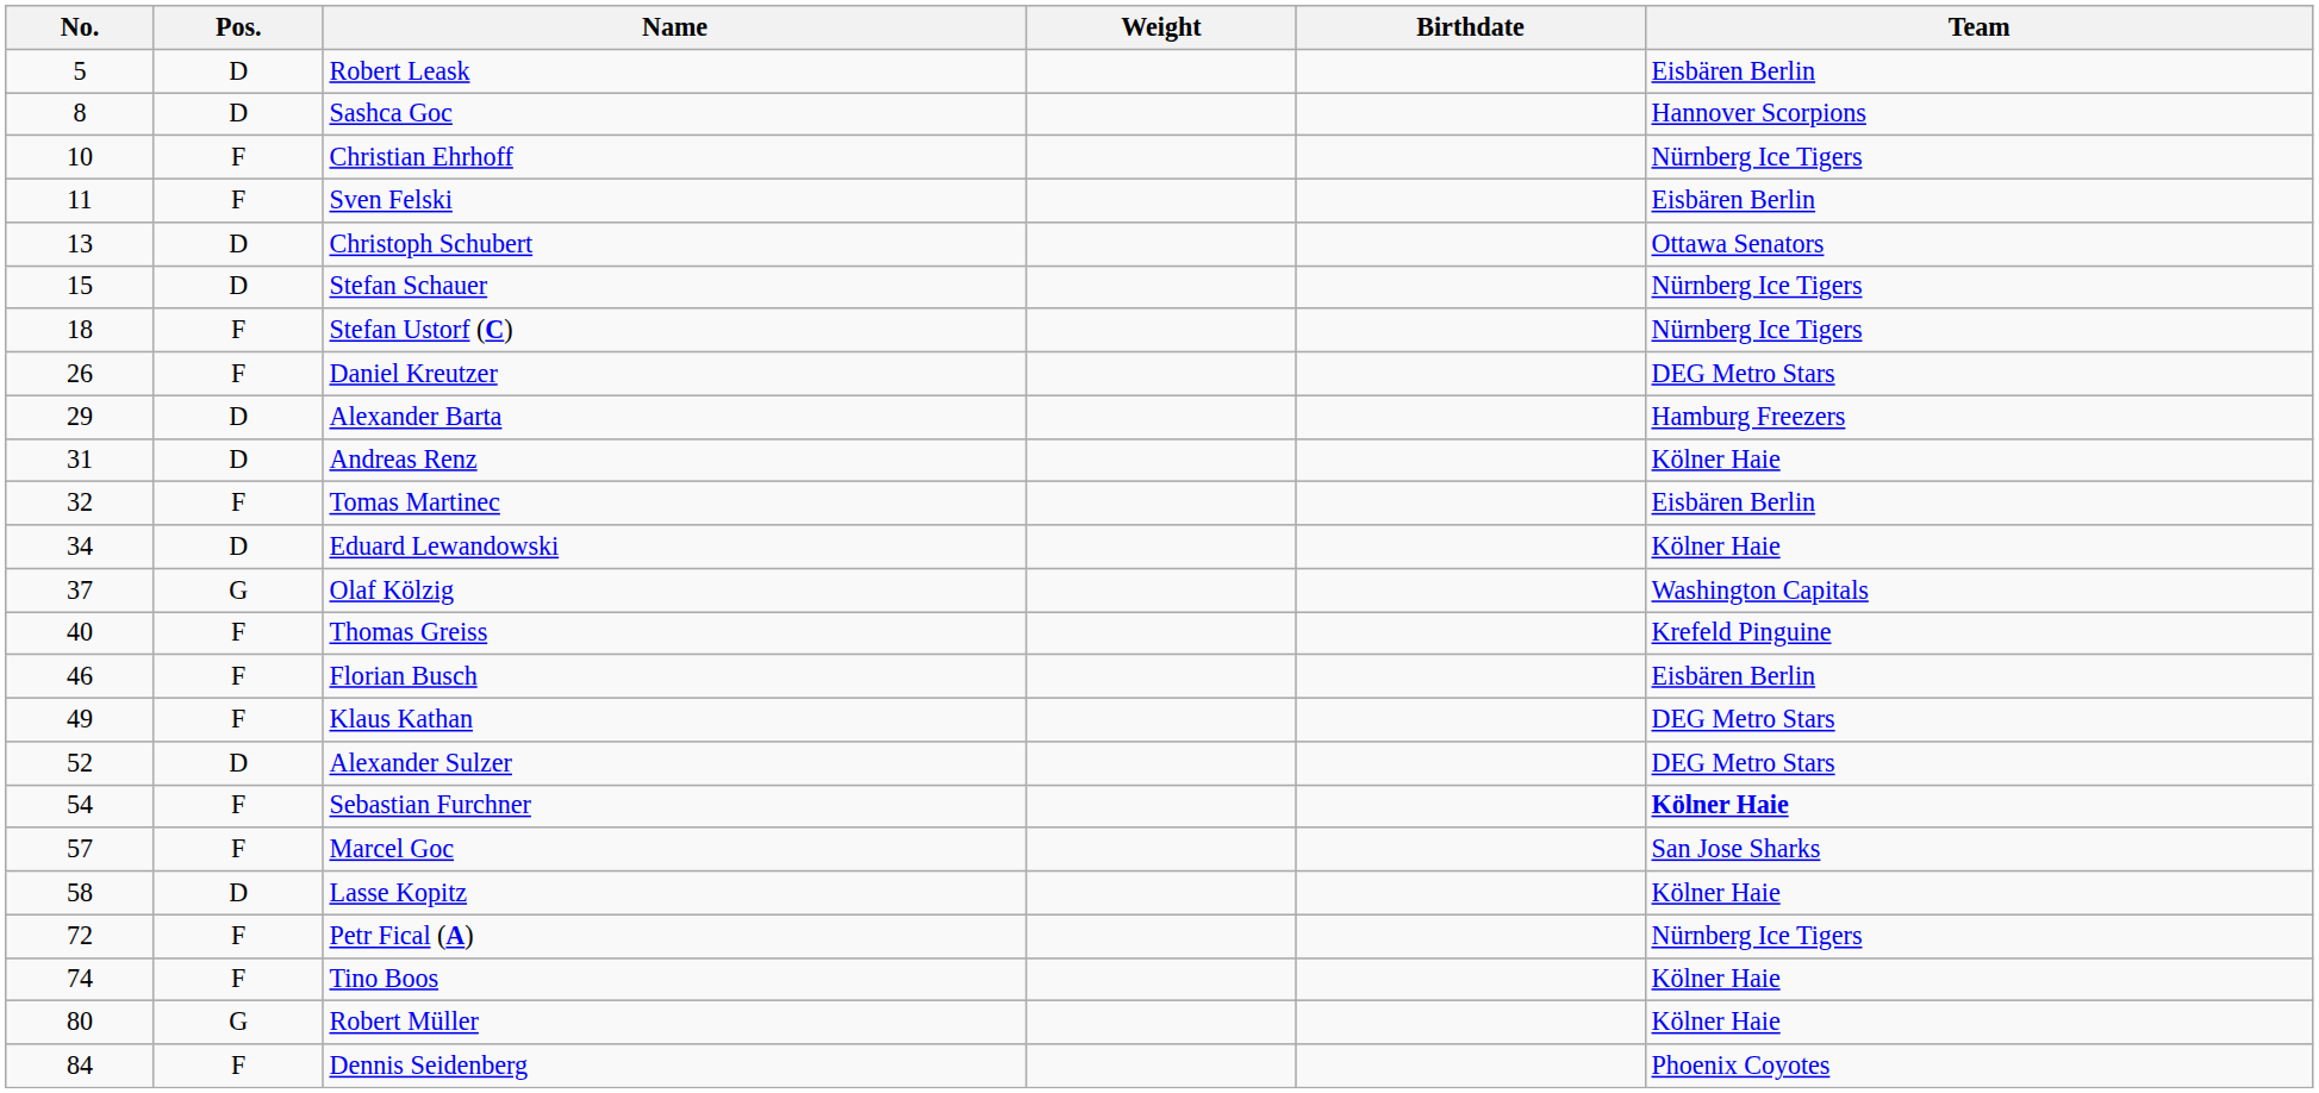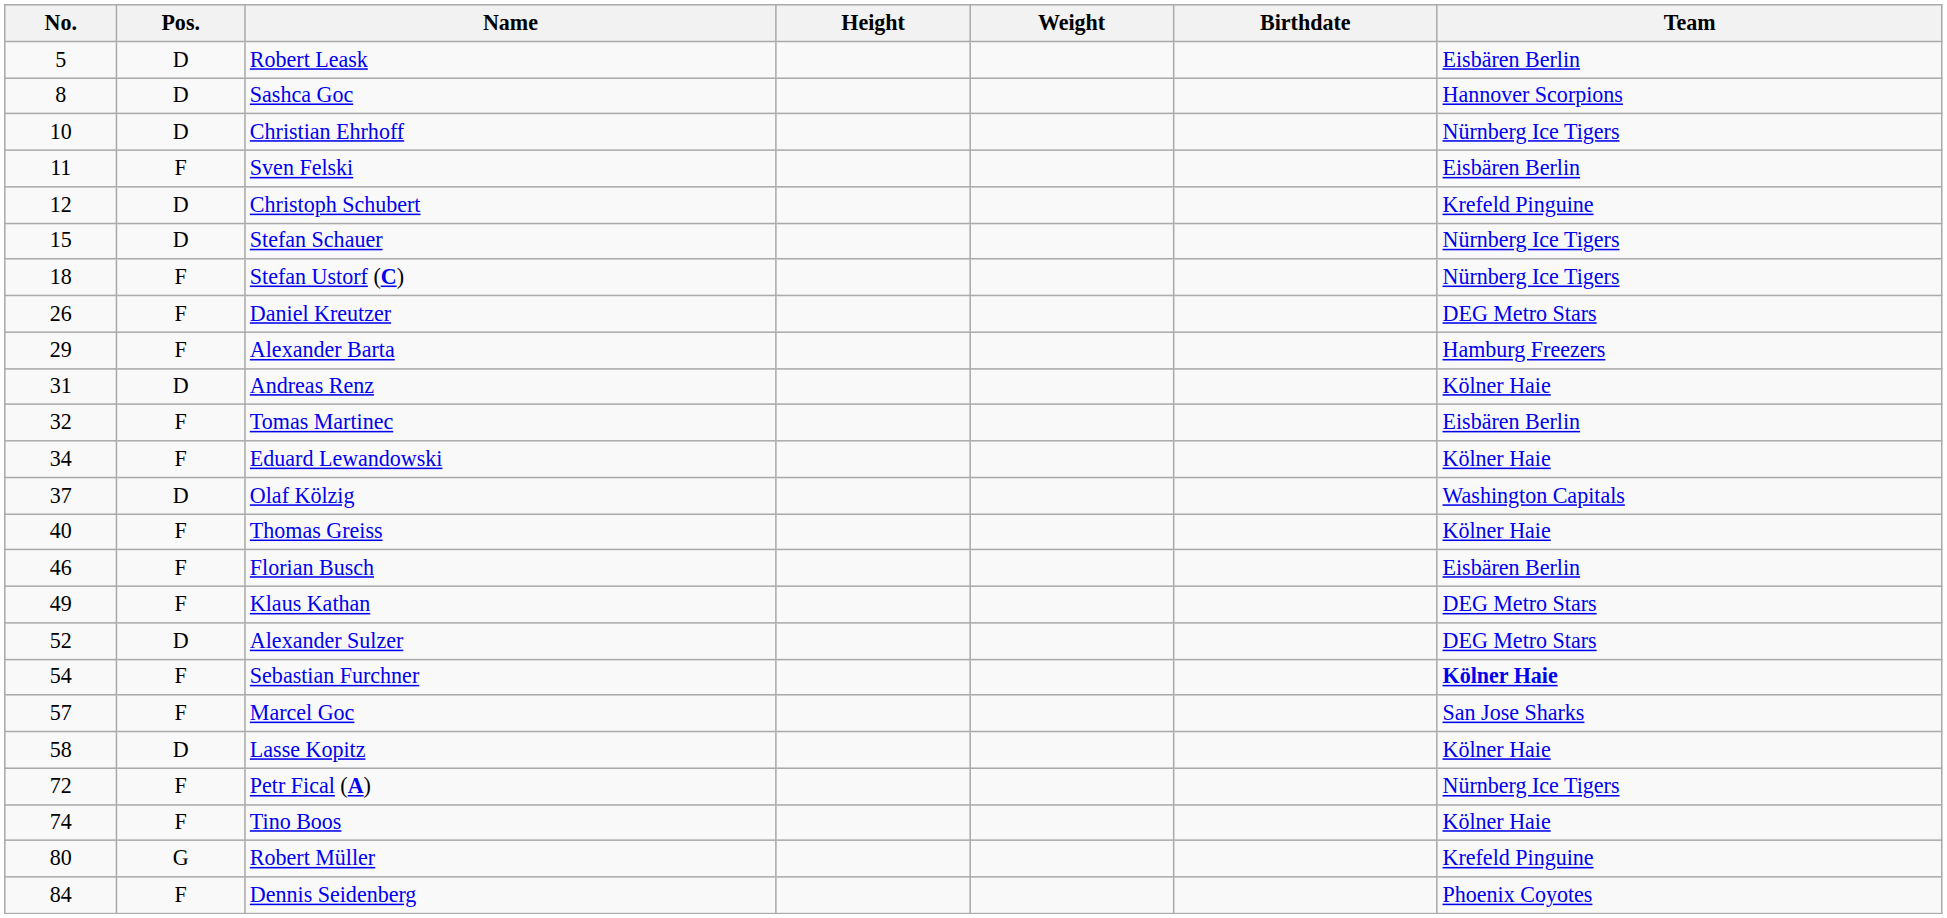 <table class="wikitable sortable" width="80%" style="font-size: 90%; text-align: center;">
 <tr>
 <th>No.</th>
 <th>Pos.</th>
 <th>Name</th>
+<th>Height</th>
 <th>Weight</th>
 <th>Birthdate</th>
 <th>Team</th>
 </tr>
 <tr>
 <td>5</td>
 <td>D</td>
 <td style="text-align:left;"><a href='#'>Robert Leask</a></td>
 <td></td>
+<td></td>
 <td style="text-align:right;"></td>
 <td style="text-align:left;"> <a href='#'>Eisbären Berlin</a></td>
 </tr>
 <tr>
 <td>8</td>
 <td>D</td>
 <td style="text-align:left;"><a href='#'>Sashca Goc</a></td>
 <td></td>
+<td></td>
 <td style="text-align:right;"></td>
 <td style="text-align:left;"> <a href='#'>Hannover Scorpions</a></td>
 </tr>
 <tr>
 <td>10</td>
-<td>F</td>
+<td>D</td>
 <td style="text-align:left;"><a href='#'>Christian Ehrhoff</a></td>
+<td></td>
 <td></td>
 <td style="text-align:right;"></td>
 <td style="text-align:left;"> <a href='#'>Nürnberg Ice Tigers</a></td>
 </tr>
 <tr>
 <td>11</td>
 <td>F</td>
 <td style="text-align:left;"><a href='#'>Sven Felski</a></td>
 <td></td>
+<td></td>
 <td style="text-align:right;"></td>
 <td style="text-align:left;"> <a href='#'>Eisbären Berlin</a></td>
 </tr>
 <tr>
-<td>13</td>
+<td>12</td>
 <td>D</td>
 <td style="text-align:left;"><a href='#'>Christoph Schubert</a></td>
 <td></td>
+<td></td>
 <td style="text-align:right;"></td>
-<td style="text-align:left;"> <a href='#'>Ottawa Senators</a></td>
+<td style="text-align:left;"> <a href='#'>Krefeld Pinguine</a></td>
 </tr>
 <tr>
 <td>15</td>
 <td>D</td>
 <td style="text-align:left;"><a href='#'>Stefan Schauer</a></td>
+<td></td>
 <td></td>
 <td style="text-align:right;"></td>
 <td style="text-align:left;"> <a href='#'>Nürnberg Ice Tigers</a></td>
 </tr>
 <tr>
 <td>18</td>
 <td>F</td>
 <td style="text-align:left;"><a href='#'>Stefan Ustorf</a> (<strong><a href='#'>C</a></strong>)</td>
 <td></td>
+<td></td>
 <td style="text-align:right;"></td>
 <td style="text-align:left;"> <a href='#'>Nürnberg Ice Tigers</a></td>
 </tr>
 <tr>
 <td>26</td>
 <td>F</td>
 <td style="text-align:left;"><a href='#'>Daniel Kreutzer</a></td>
 <td></td>
+<td></td>
 <td style="text-align:right;"></td>
 <td style="text-align:left;"> <a href='#'>DEG Metro Stars</a></td>
 </tr>
 <tr>
 <td>29</td>
-<td>D</td>
+<td>F</td>
 <td style="text-align:left;"><a href='#'>Alexander Barta</a></td>
+<td></td>
 <td></td>
 <td style="text-align:right;"></td>
 <td style="text-align:left;"> <a href='#'>Hamburg Freezers</a></td>
 </tr>
 <tr>
 <td>31</td>
 <td>D</td>
 <td style="text-align:left;"><a href='#'>Andreas Renz</a></td>
 <td></td>
+<td></td>
 <td style="text-align:right;"></td>
 <td style="text-align:left;"> <a href='#'>Kölner Haie</a></td>
 </tr>
 <tr>
 <td>32</td>
 <td>F</td>
 <td style="text-align:left;"><a href='#'>Tomas Martinec</a></td>
 <td></td>
+<td></td>
 <td style="text-align:right;"></td>
 <td style="text-align:left;"> <a href='#'>Eisbären Berlin</a></td>
 </tr>
 <tr>
 <td>34</td>
-<td>D</td>
+<td>F</td>
 <td style="text-align:left;"><a href='#'>Eduard Lewandowski</a></td>
+<td></td>
 <td></td>
 <td style="text-align:right;"></td>
 <td style="text-align:left;"> <a href='#'>Kölner Haie</a></td>
 </tr>
 <tr>
 <td>37</td>
-<td>G</td>
+<td>D</td>
 <td style="text-align:left;"><a href='#'>Olaf Kölzig</a></td>
+<td></td>
 <td></td>
 <td style="text-align:right;"></td>
 <td style="text-align:left;"> <a href='#'>Washington Capitals</a></td>
 </tr>
 <tr>
 <td>40</td>
 <td>F</td>
 <td style="text-align:left;"><a href='#'>Thomas Greiss</a></td>
 <td></td>
+<td></td>
 <td style="text-align:right;"></td>
-<td style="text-align:left;"> <a href='#'>Krefeld Pinguine</a></td>
+<td style="text-align:left;"> <a href='#'>Kölner Haie</a></td>
 </tr>
 <tr>
 <td>46</td>
 <td>F</td>
 <td style="text-align:left;"><a href='#'>Florian Busch</a></td>
+<td></td>
 <td></td>
 <td style="text-align:right;"></td>
 <td style="text-align:left;"> <a href='#'>Eisbären Berlin</a></td>
 </tr>
 <tr>
 <td>49</td>
 <td>F</td>
 <td style="text-align:left;"><a href='#'>Klaus Kathan</a></td>
 <td></td>
+<td></td>
 <td style="text-align:right;"></td>
 <td style="text-align:left;"> <a href='#'>DEG Metro Stars</a></td>
 </tr>
 <tr>
 <td>52</td>
 <td>D</td>
 <td style="text-align:left;"><a href='#'>Alexander Sulzer</a></td>
+<td></td>
 <td></td>
 <td style="text-align:right;"></td>
 <td style="text-align:left;"> <a href='#'>DEG Metro Stars</a></td>
 </tr>
 <tr>
 <td>54</td>
 <td>F</td>
 <td style="text-align:left;"><a href='#'>Sebastian Furchner</a></td>
 <td></td>
+<td></td>
 <td style="text-align:right;"></td>
 <td style="text-align:left;"><strong> <a href='#'>Kölner Haie</a></strong></td>
 </tr>
 <tr>
 <td>57</td>
 <td>F</td>
 <td style="text-align:left;"><a href='#'>Marcel Goc</a></td>
+<td></td>
 <td></td>
 <td style="text-align:right;"></td>
 <td style="text-align:left;"> <a href='#'>San Jose Sharks</a></td>
 </tr>
 <tr>
 <td>58</td>
 <td>D</td>
 <td style="text-align:left;"><a href='#'>Lasse Kopitz</a></td>
 <td></td>
+<td></td>
 <td style="text-align:right;"></td>
 <td style="text-align:left;"> <a href='#'>Kölner Haie</a></td>
 </tr>
 <tr>
 <td>72</td>
 <td>F</td>
 <td style="text-align:left;"><a href='#'>Petr Fical</a> (<strong><a href='#'>A</a></strong>)</td>
+<td></td>
 <td></td>
 <td style="text-align:right;"></td>
 <td style="text-align:left;"> <a href='#'>Nürnberg Ice Tigers</a></td>
 </tr>
 <tr>
 <td>74</td>
 <td>F</td>
 <td style="text-align:left;"><a href='#'>Tino Boos</a></td>
 <td></td>
+<td></td>
 <td style="text-align:right;"></td>
 <td style="text-align:left;"> <a href='#'>Kölner Haie</a></td>
 </tr>
 <tr>
 <td>80</td>
 <td>G</td>
 <td style="text-align:left;"><a href='#'>Robert Müller</a></td>
 <td></td>
+<td></td>
 <td style="text-align:right;"></td>
-<td style="text-align:left;"> <a href='#'>Kölner Haie</a></td>
+<td style="text-align:left;"> <a href='#'>Krefeld Pinguine</a></td>
 </tr>
 <tr>
 <td>84</td>
 <td>F</td>
 <td style="text-align:left;"><a href='#'>Dennis Seidenberg</a></td>
 <td></td>
+<td></td>
 <td style="text-align:right;"></td>
 <td style="text-align:left;"> <a href='#'>Phoenix Coyotes</a></td>
 </tr>
 </table>
